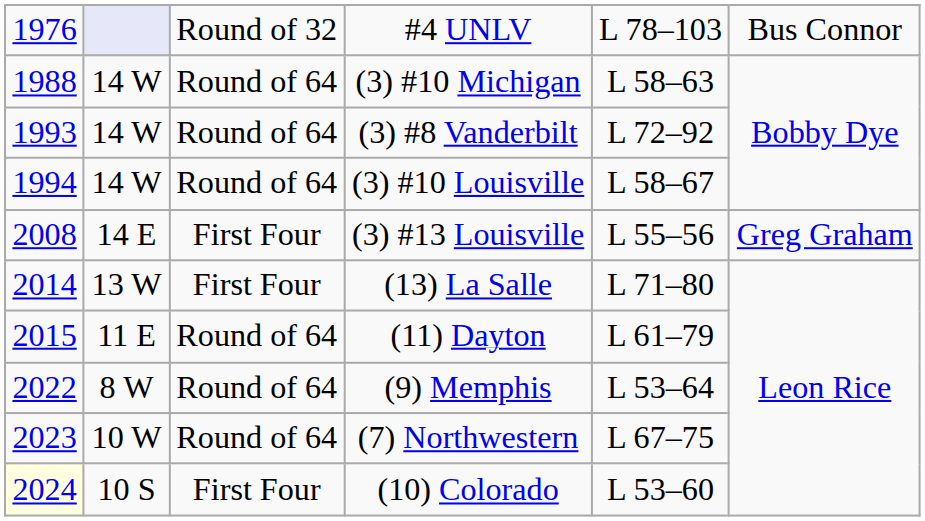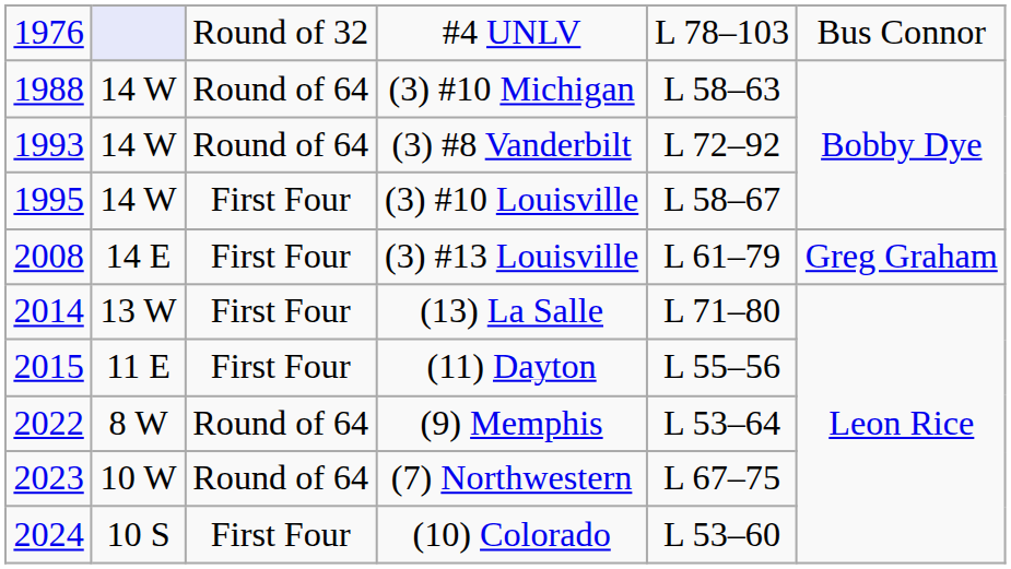 <table class=wikitable style="text-align:center">
 <tr>
 <td><a href='#'>1976</a></td>
 <td style="background:#E6E8FA;"></td>
 <td>Round of 32</td>
 <td>#4 <a href='#'>UNLV</a></td>
 <td>L 78–103</td>
 <td>Bus Connor</td>
 </tr>
 <tr>
 <td><a href='#'>1988</a></td>
 <td>14 W</td>
 <td>Round of 64</td>
 <td>(3) #10 <a href='#'>Michigan</a></td>
 <td>L 58–63</td>
 <td rowspan=3><a href='#'>Bobby Dye</a></td>
 </tr>
 <tr>
 <td><a href='#'>1993</a></td>
 <td>14 W</td>
 <td>Round of 64</td>
 <td>(3) #8 <a href='#'>Vanderbilt</a></td>
 <td>L 72–92  </td>
 </tr>
 <tr>
-<td><a href='#'>1994</a></td>
+<td><a href='#'>1995</a></td>
 <td>14 W</td>
-<td>Round of 64</td>
+<td>First Four</td>
 <td>(3) #10 <a href='#'>Louisville</a></td>
 <td>L 58–67 </td>
 </tr>
 <tr>
 <td><a href='#'>2008</a></td>
 <td>14 E</td>
 <td>First Four</td>
 <td>(3) #13 <a href='#'>Louisville</a></td>
-<td>L 55–56 </td>
+<td>L 61–79</td>
 <td><a href='#'>Greg Graham</a></td>
 </tr>
 <tr>
 <td><a href='#'>2014</a></td>
 <td>13 W</td>
 <td>First Four</td>
 <td>(13) <a href='#'>La Salle</a></td>
 <td>L 71–80</td>
 <td rowspan=5><a href='#'>Leon Rice</a></td>
 </tr>
 <tr align="center">
 <td><a href='#'>2015</a></td>
 <td>11 E</td>
-<td>Round of 64</td>
+<td>First Four</td>
 <td>(11) <a href='#'>Dayton</a></td>
-<td>L 61–79</td>
+<td>L 55–56 </td>
 </tr>
 <tr align="center">
 <td><a href='#'>2022</a></td>
 <td>8 W</td>
 <td>Round of 64</td>
 <td>(9) <a href='#'>Memphis</a></td>
 <td>L 53–64 </td>
 </tr>
 <tr align="center">
 <td><a href='#'>2023</a></td>
 <td>10 W</td>
 <td>Round of 64</td>
 <td>(7) <a href='#'>Northwestern</a></td>
 <td>L 67–75 </td>
 </tr>
 <tr align="center">
-<td style="background: lightyellow;"><a href='#'>2024</a></td>
+<td><a href='#'>2024</a></td>
 <td>10 S</td>
 <td>First Four</td>
 <td>(10) <a href='#'>Colorado</a></td>
 <td>L 53–60 </td>
 </tr>
 </table>
